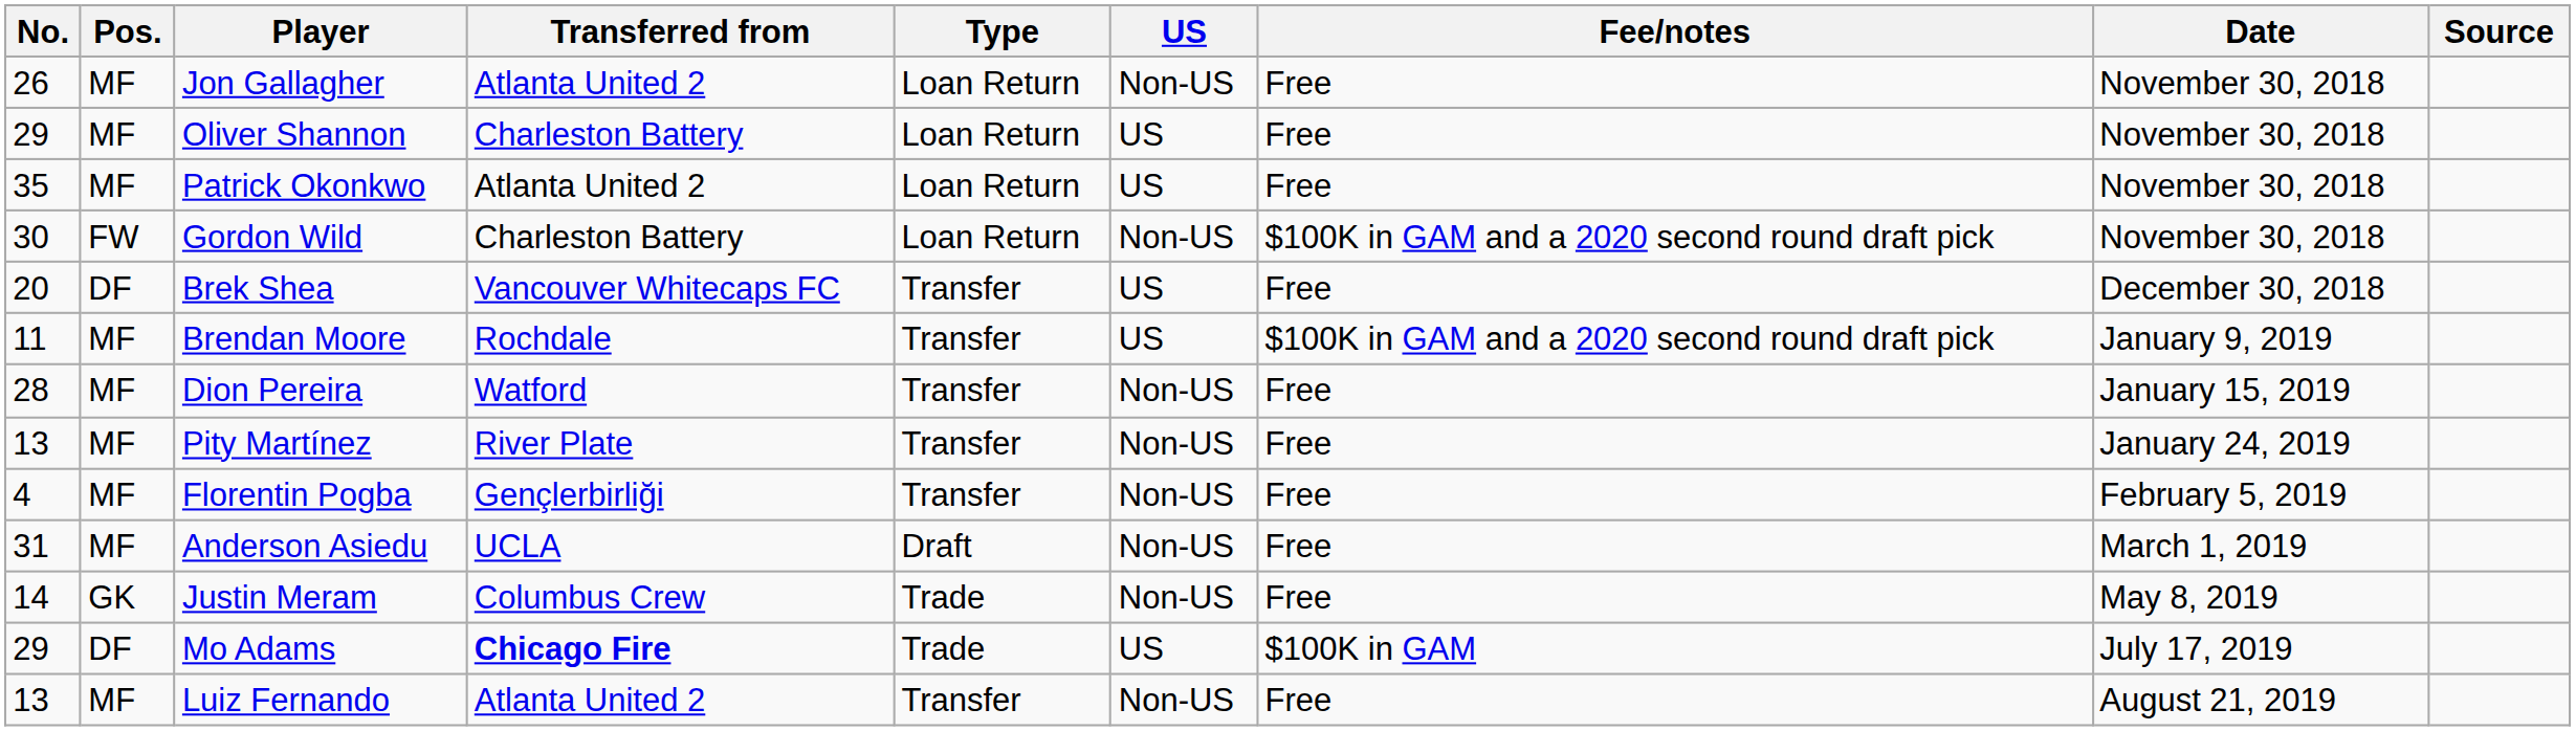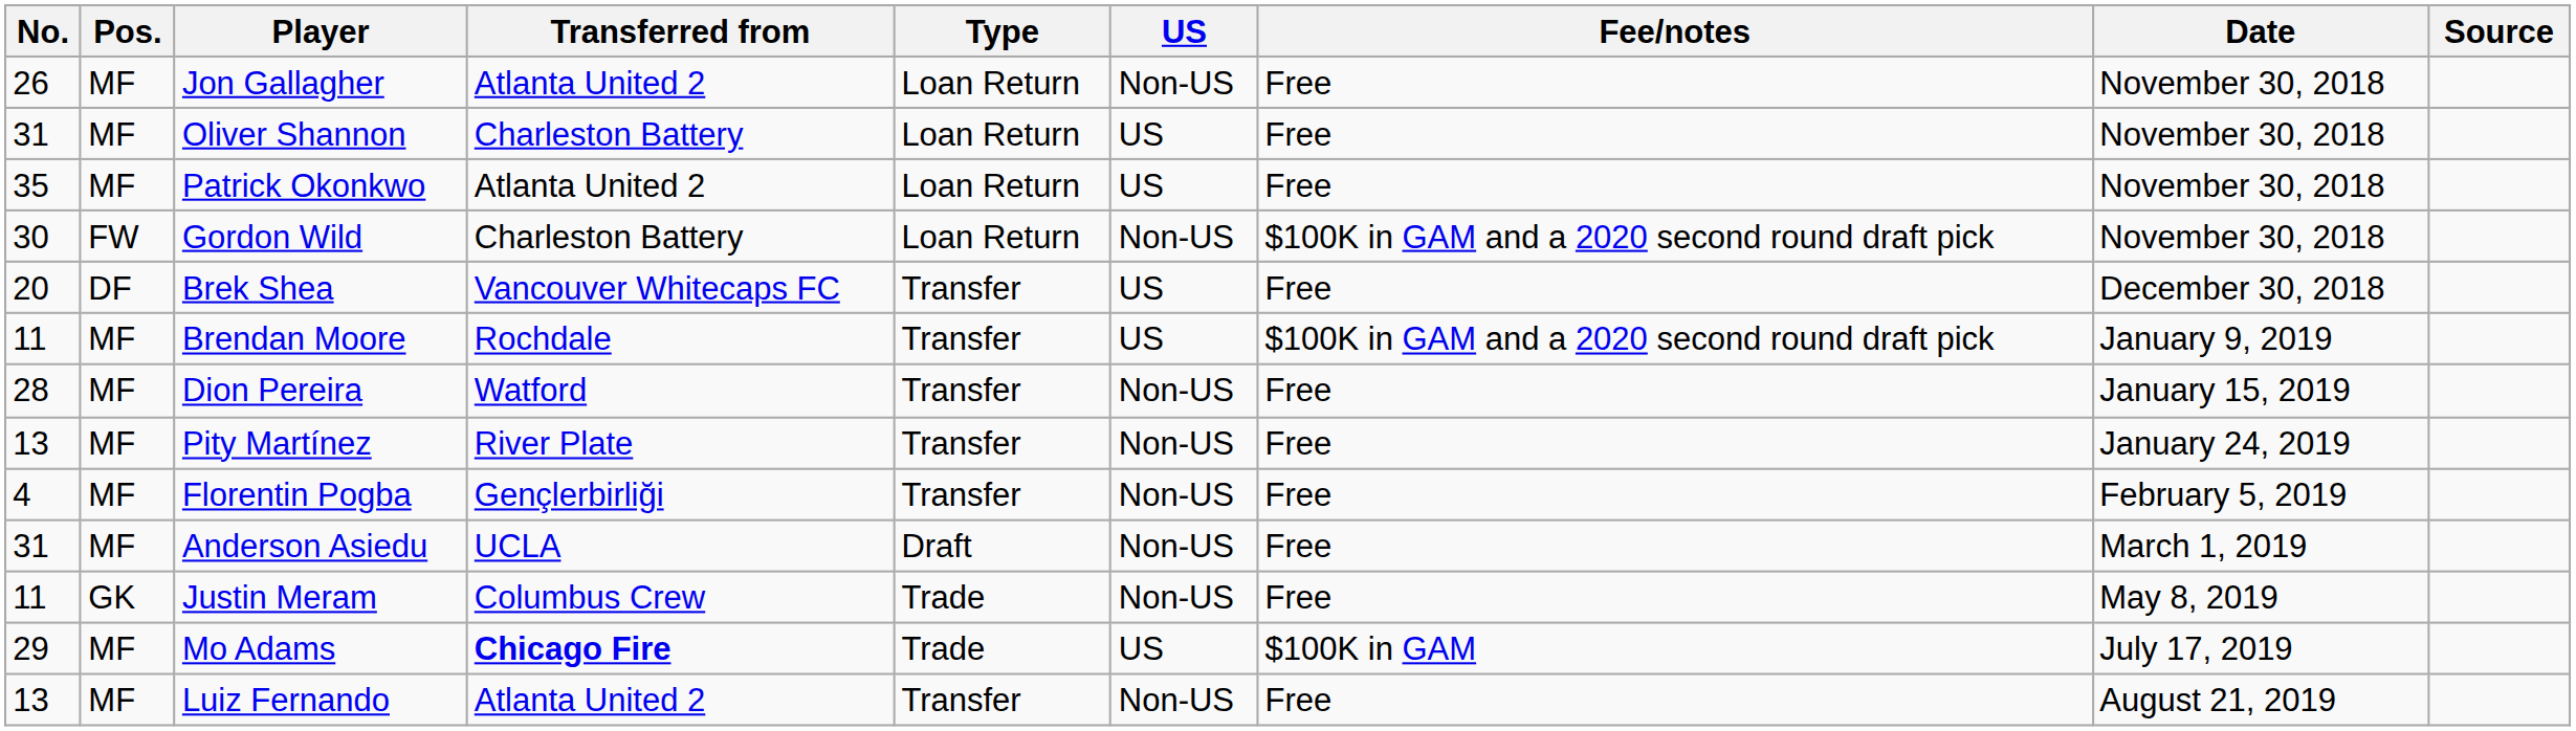 <table class="wikitable sortable" style="width:95%; text-align:center; font-size:95%; text-align:left">
 <tr>
 <th>No.</th>
 <th>Pos.</th>
 <th>Player</th>
 <th>Transferred from</th>
 <th>Type</th>
 <th><a href='#'>US</a></th>
 <th>Fee/notes</th>
 <th>Date</th>
 <th>Source</th>
 </tr>
 <tr>
 <td>26</td>
 <td>MF</td>
 <td> <a href='#'>Jon Gallagher</a></td>
 <td> <a href='#'>Atlanta United 2</a></td>
 <td>Loan Return</td>
 <td>Non-US</td>
 <td>Free</td>
 <td>November 30, 2018</td>
 <td></td>
 </tr>
 <tr>
-<td>29</td>
+<td>31</td>
 <td>MF</td>
 <td> <a href='#'>Oliver Shannon</a></td>
 <td> <a href='#'>Charleston Battery</a></td>
 <td>Loan Return</td>
 <td>US</td>
 <td>Free</td>
 <td>November 30, 2018</td>
 <td></td>
 </tr>
 <tr>
 <td>35</td>
 <td>MF</td>
 <td> <a href='#'>Patrick Okonkwo</a></td>
 <td> Atlanta United 2</td>
 <td>Loan Return</td>
 <td>US</td>
 <td>Free</td>
 <td>November 30, 2018</td>
 <td></td>
 </tr>
 <tr>
 <td>30</td>
 <td>FW</td>
 <td> <a href='#'>Gordon Wild</a></td>
 <td> Charleston Battery</td>
 <td>Loan Return</td>
 <td>Non-US</td>
 <td>$100K in <a href='#'>GAM</a> and a <a href='#'>2020</a> second round draft pick</td>
 <td>November 30, 2018</td>
 <td></td>
 </tr>
 <tr>
 <td>20</td>
 <td>DF</td>
 <td> <a href='#'>Brek Shea</a></td>
 <td> <a href='#'>Vancouver Whitecaps FC</a></td>
 <td>Transfer</td>
 <td>US</td>
 <td>Free</td>
 <td>December 30, 2018</td>
 <td></td>
 </tr>
 <tr>
 <td>11</td>
 <td>MF</td>
 <td> <a href='#'>Brendan Moore</a></td>
 <td> <a href='#'>Rochdale</a></td>
 <td>Transfer</td>
 <td>US</td>
 <td>$100K in <a href='#'>GAM</a> and a <a href='#'>2020</a> second round draft pick</td>
 <td>January 9, 2019</td>
 <td></td>
 </tr>
 <tr>
 <td>28</td>
 <td>MF</td>
 <td> <a href='#'>Dion Pereira</a></td>
 <td> <a href='#'>Watford</a></td>
 <td>Transfer</td>
 <td>Non-US</td>
 <td>Free</td>
 <td>January 15, 2019</td>
 <td></td>
 </tr>
 <tr>
 <td>13</td>
 <td>MF</td>
 <td> <a href='#'>Pity Martínez</a></td>
 <td> <a href='#'>River Plate</a></td>
 <td>Transfer</td>
 <td>Non-US</td>
 <td>Free</td>
 <td>January 24, 2019</td>
 <td></td>
 </tr>
 <tr>
 <td>4</td>
 <td>MF</td>
 <td> <a href='#'>Florentin Pogba</a></td>
 <td> <a href='#'>Gençlerbirliği</a></td>
 <td>Transfer</td>
 <td>Non-US</td>
 <td>Free</td>
 <td>February 5, 2019</td>
 <td></td>
 </tr>
 <tr>
 <td>31</td>
 <td>MF</td>
 <td> <a href='#'>Anderson Asiedu</a></td>
 <td> <a href='#'>UCLA</a></td>
 <td>Draft</td>
 <td>Non-US</td>
 <td>Free</td>
 <td>March 1, 2019</td>
 <td></td>
 </tr>
 <tr>
-<td>14</td>
+<td>11</td>
 <td>GK</td>
 <td> <a href='#'>Justin Meram</a></td>
 <td> <a href='#'>Columbus Crew</a></td>
 <td>Trade</td>
 <td>Non-US</td>
 <td>Free</td>
 <td>May 8, 2019</td>
 <td></td>
 </tr>
 <tr>
 <td>29</td>
-<td>DF</td>
+<td>MF</td>
 <td> <a href='#'>Mo Adams</a></td>
 <td><strong> <a href='#'>Chicago Fire</a></strong></td>
 <td>Trade</td>
 <td>US</td>
 <td>$100K in <a href='#'>GAM</a></td>
 <td>July 17, 2019</td>
 <td></td>
 </tr>
 <tr>
 <td>13</td>
 <td>MF</td>
 <td> <a href='#'>Luiz Fernando</a></td>
 <td> <a href='#'>Atlanta United 2</a></td>
 <td>Transfer</td>
 <td>Non-US</td>
 <td>Free</td>
 <td>August 21, 2019</td>
 <td></td>
 </tr>
 </table>
